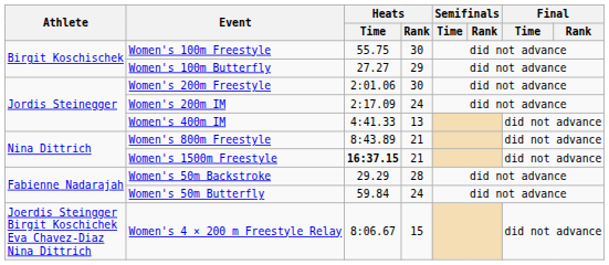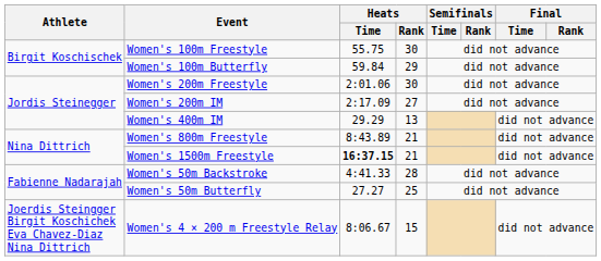 <table class=wikitable style="font-size:90%">
 <tr>
 <th rowspan="2">Athlete</th>
 <th rowspan="2">Event</th>
 <th colspan="2">Heats</th>
 <th colspan="2">Semifinals</th>
 <th colspan="2">Final</th>
 </tr>
 <tr>
 <th>Time</th>
 <th>Rank</th>
 <th>Time</th>
 <th>Rank</th>
 <th>Time</th>
 <th>Rank</th>
 </tr>
 <tr>
 <td rowspan="2"><a href='#'>Birgit Koschischek</a></td>
 <td><a href='#'>Women's 100m Freestyle</a></td>
 <td align=center>55.75</td>
 <td align=center>30</td>
 <td align=center colspan=4>did not advance</td>
 </tr>
 <tr>
 <td><a href='#'>Women's 100m Butterfly</a></td>
-<td align=center>27.27</td>
+<td align=center>59.84</td>
 <td align=center>29</td>
 <td align=center colspan=4>did not advance</td>
 </tr>
 <tr>
 <td rowspan="3"><a href='#'>Jordis Steinegger</a></td>
 <td><a href='#'>Women's 200m Freestyle</a></td>
 <td align=center>2:01.06</td>
 <td align=center>30</td>
 <td align=center colspan=4>did not advance</td>
 </tr>
 <tr>
 <td><a href='#'>Women's 200m IM</a></td>
 <td align=center>2:17.09</td>
-<td align=center>24</td>
+<td align=center>27</td>
 <td align=center colspan=4>did not advance</td>
 </tr>
 <tr>
 <td><a href='#'>Women's 400m IM</a></td>
-<td align=center>4:41.33</td>
+<td align=center>29.29</td>
 <td align=center>13</td>
 <td colspan= 2 bgcolor="wheat"></td>
 <td align=center colspan=2>did not advance</td>
 </tr>
 <tr>
 <td rowspan="2"><a href='#'>Nina Dittrich</a></td>
 <td><a href='#'>Women's 800m Freestyle</a></td>
 <td align=center>8:43.89</td>
 <td align=center>21</td>
 <td colspan= 2 bgcolor="wheat"></td>
 <td align=center colspan=2>did not advance</td>
 </tr>
 <tr>
 <td><a href='#'>Women's 1500m Freestyle</a></td>
 <td align=center><strong>16:37.15</strong></td>
 <td align=center>21</td>
 <td colspan= 2 bgcolor="wheat"></td>
 <td align=center colspan=2>did not advance</td>
 </tr>
 <tr>
 <td rowspan="2"><a href='#'>Fabienne Nadarajah</a></td>
 <td><a href='#'>Women's 50m Backstroke</a></td>
-<td align=center>29.29</td>
+<td align=center>4:41.33</td>
 <td align=center>28</td>
 <td align=center colspan=4>did not advance</td>
 </tr>
 <tr>
 <td><a href='#'>Women's 50m Butterfly</a></td>
-<td align=center>59.84</td>
-<td align=center>24</td>
+<td align=center>27.27</td>
+<td align=center>25</td>
 <td align=center colspan=4>did not advance</td>
 </tr>
 <tr>
 <td rowspan="1"><a href='#'>Joerdis Steingger</a><br><a href='#'>Birgit Koschichek</a><br><a href='#'>Eva Chavez-Diaz</a><br><a href='#'>Nina Dittrich</a></td>
 <td><a href='#'>Women's 4 × 200 m Freestyle Relay</a></td>
 <td align=center>8:06.67</td>
 <td align=center>15</td>
 <td colspan= 2 bgcolor="wheat"></td>
 <td align=center colspan=2>did not advance</td>
 </tr>
 </table>
